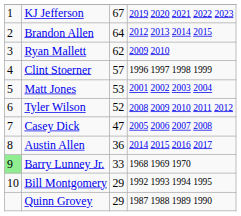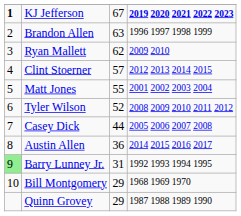 <table class="wikitable">
 <tr>
 </tr>
 <tr>
-<td>1</td>
+<td><strong>1</strong></td>
 <td><a href='#'>KJ Jefferson</a></td>
 <td>67</td>
-<td style="font-size:80%;"><a href='#'>2019</a> <a href='#'>2020</a> <a href='#'>2021</a> <a href='#'>2022</a> <a href='#'>2023</a></td>
+<td style="font-size:80%;"><strong><a href='#'>2019</a> <a href='#'>2020</a> <a href='#'>2021</a> <a href='#'>2022</a> <a href='#'>2023</a></strong></td>
 </tr>
 <tr>
 <td>2</td>
 <td><a href='#'>Brandon Allen</a></td>
-<td>64</td>
-<td style="font-size:80%;"><a href='#'>2012</a> <a href='#'>2013</a> <a href='#'>2014</a> <a href='#'>2015</a></td>
+<td>63</td>
+<td style="font-size:80%;">1996 1997 1998 1999</td>
 </tr>
 <tr>
 <td>3</td>
 <td><a href='#'>Ryan Mallett</a></td>
 <td>62</td>
 <td style="font-size:80%;"><a href='#'>2009</a> <a href='#'>2010</a></td>
 </tr>
 <tr>
 <td>4</td>
 <td><a href='#'>Clint Stoerner</a></td>
 <td>57</td>
-<td style="font-size:80%;">1996 1997 1998 1999</td>
+<td style="font-size:80%;"><a href='#'>2012</a> <a href='#'>2013</a> <a href='#'>2014</a> <a href='#'>2015</a></td>
 </tr>
 <tr>
 <td>5</td>
 <td><a href='#'>Matt Jones</a></td>
-<td>53</td>
+<td>55</td>
 <td style="font-size:80%;"><a href='#'>2001</a> <a href='#'>2002</a> <a href='#'>2003</a> <a href='#'>2004</a></td>
 </tr>
 <tr>
 <td>6</td>
 <td><a href='#'>Tyler Wilson</a></td>
 <td>52</td>
 <td style="font-size:80%;"><a href='#'>2008</a> <a href='#'>2009</a> <a href='#'>2010</a> <a href='#'>2011</a> <a href='#'>2012</a></td>
 </tr>
 <tr>
 <td>7</td>
 <td><a href='#'>Casey Dick</a></td>
-<td>47</td>
+<td>44</td>
 <td style="font-size:80%;"><a href='#'>2005</a> <a href='#'>2006</a> <a href='#'>2007</a> <a href='#'>2008</a></td>
 </tr>
 <tr>
 <td>8</td>
 <td><a href='#'>Austin Allen</a></td>
 <td>36</td>
 <td style="font-size:80%;"><a href='#'>2014</a> <a href='#'>2015</a> <a href='#'>2016</a> <a href='#'>2017</a></td>
 </tr>
 <tr>
 <td style="background: lightgreen;">9</td>
 <td><a href='#'>Barry Lunney Jr.</a></td>
-<td>33</td>
-<td style="font-size:80%;">1968 1969 1970</td>
+<td>31</td>
+<td style="font-size:80%;">1992 1993 1994 1995</td>
 </tr>
 <tr>
 <td>10</td>
 <td><a href='#'>Bill Montgomery</a></td>
 <td>29</td>
-<td style="font-size:80%;">1992 1993 1994 1995</td>
+<td style="font-size:80%;">1968 1969 1970</td>
 </tr>
 <tr>
 <td></td>
 <td><a href='#'>Quinn Grovey</a></td>
 <td>29</td>
 <td style="font-size:80%;">1987 1988 1989 1990</td>
 </tr>
 </table>
